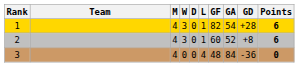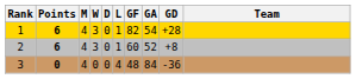 <table class="wikitable sortable" style="text-align:center">
 <tr>
 <th>Rank</th>
-<th width=200>Team</th>
+<th>Points</th>
 <th>M</th>
 <th>W</th>
 <th>D</th>
 <th>L</th>
 <th>GF</th>
 <th>GA</th>
 <th>GD</th>
-<th>Points</th>
+<th width=200>Team</th>
 </tr>
 <tr bgcolor=gold>
 <td>1</td>
-<td align=left></td>
+<td><strong>6</strong></td>
 <td>4</td>
 <td>3</td>
 <td>0</td>
 <td>1</td>
 <td>82</td>
 <td>54</td>
 <td>+28</td>
-<td><strong>6</strong></td>
+<td align=left></td>
 </tr>
 <tr bgcolor=silver>
 <td>2</td>
-<td align=left></td>
+<td><strong>6</strong></td>
 <td>4</td>
 <td>3</td>
 <td>0</td>
 <td>1</td>
 <td>60</td>
 <td>52</td>
 <td>+8</td>
-<td><strong>6</strong></td>
+<td align=left></td>
 </tr>
 <tr bgcolor=#cc9966>
 <td>3</td>
-<td align=left></td>
+<td><strong>0</strong></td>
 <td>4</td>
 <td>0</td>
 <td>0</td>
 <td>4</td>
 <td>48</td>
 <td>84</td>
 <td>-36</td>
-<td><strong>0</strong></td>
+<td align=left></td>
 </tr>
 </table>
